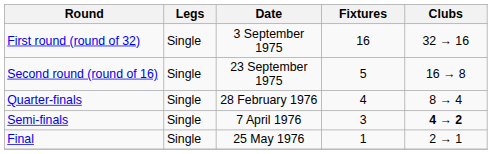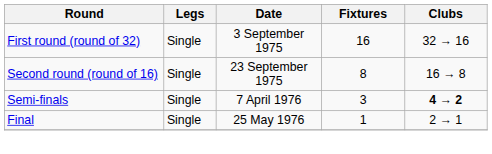 <table class="wikitable" style="text-align:left">
 <tr>
 <th width=200>Round</th>
 <th width=60>Legs</th>
 <th width=130>Date</th>
 <th width=100>Fixtures</th>
 <th width=100>Clubs</th>
 </tr>
 <tr>
 <td><a href='#'>First round (round of 32)</a></td>
 <td>Single</td>
 <td align="center">3 September 1975</td>
 <td align="center">16</td>
 <td align="center">32 → 16</td>
 </tr>
 <tr>
 <td><a href='#'>Second round (round of 16)</a></td>
 <td>Single</td>
 <td align="center">23 September 1975</td>
-<td align="center">5</td>
+<td align="center">8</td>
 <td align="center">16 → 8</td>
-</tr>
-<tr>
-<td><a href='#'>Quarter-finals</a></td>
-<td>Single</td>
-<td align="center">28 February 1976</td>
-<td align="center">4</td>
-<td align="center">8 → 4</td>
 </tr>
 <tr>
 <td><a href='#'>Semi-finals</a></td>
 <td>Single</td>
 <td align="center">7 April 1976</td>
 <td align="center">3</td>
 <td align="center"><strong>4 → 2</strong></td>
 </tr>
 <tr>
 <td><a href='#'>Final</a></td>
 <td>Single</td>
 <td align="center">25 May 1976</td>
 <td align="center">1</td>
 <td align="center">2 → 1</td>
 </tr>
 <tr>
 </tr>
 </table>
